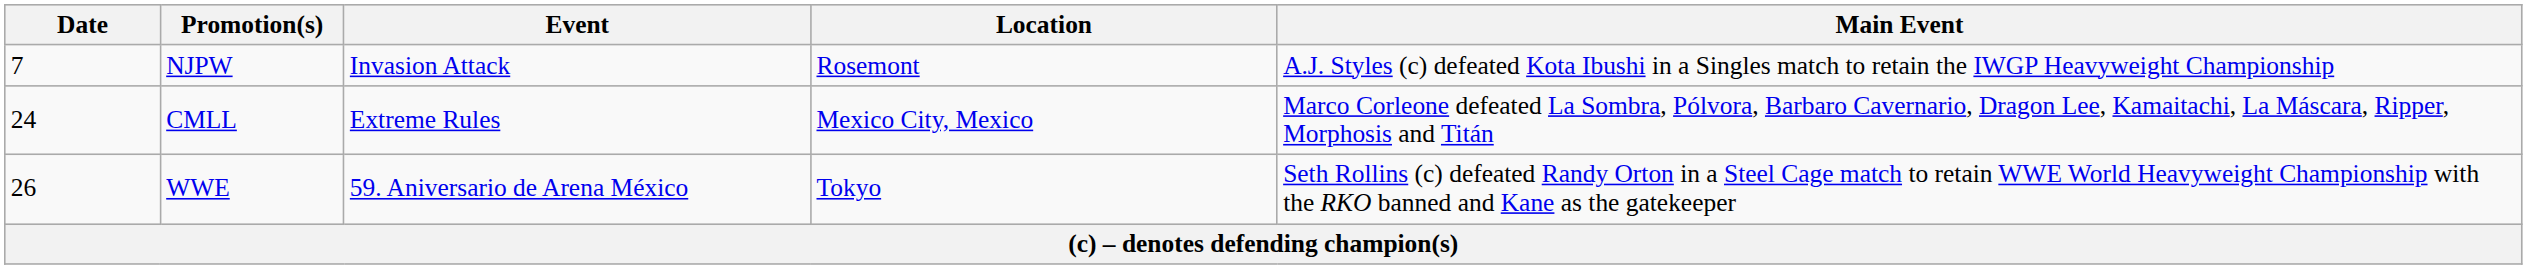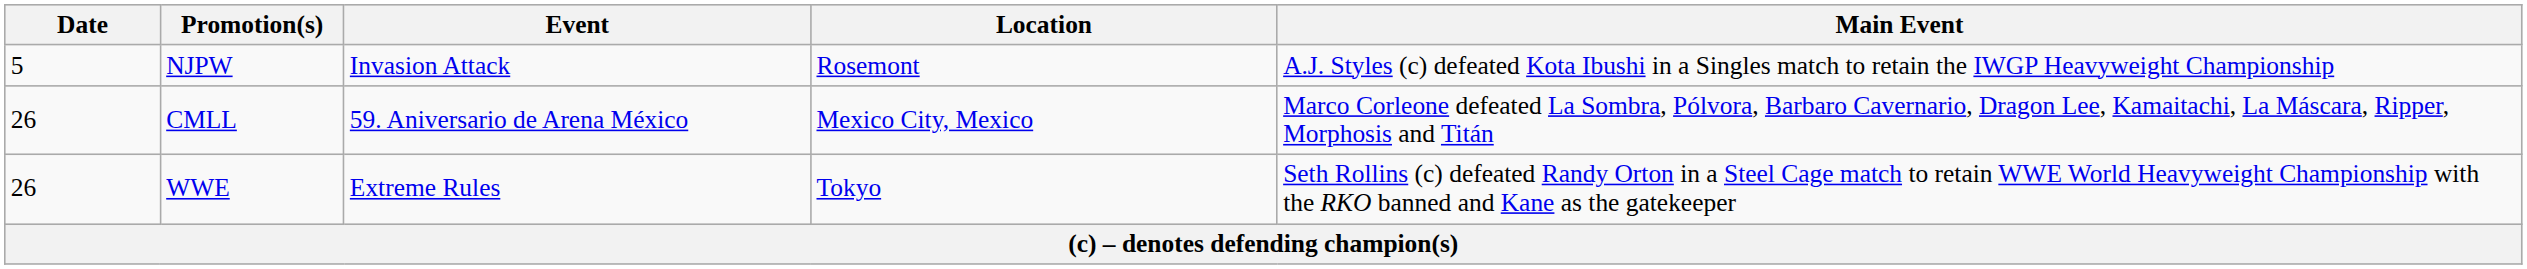 <table class="wikitable" style="width:100%;">
 <tr>
 <th width=5%>Date</th>
 <th width=5%>Promotion(s)</th>
 <th width=15%>Event</th>
 <th width=15%>Location</th>
 <th width=40%>Main Event</th>
 </tr>
 <tr>
-<td>7</td>
+<td>5</td>
 <td><a href='#'>NJPW</a></td>
 <td><a href='#'>Invasion Attack</a></td>
 <td><a href='#'>Rosemont</a></td>
 <td><a href='#'>A.J. Styles</a> (c) defeated <a href='#'>Kota Ibushi</a> in a Singles match to retain the <a href='#'>IWGP Heavyweight Championship</a></td>
 </tr>
 <tr>
-<td>24</td>
+<td>26</td>
 <td><a href='#'>CMLL</a></td>
-<td><a href='#'>Extreme Rules</a></td>
+<td><a href='#'>59. Aniversario de Arena México</a></td>
 <td><a href='#'>Mexico City, Mexico</a></td>
 <td><a href='#'>Marco Corleone</a> defeated <a href='#'>La Sombra</a>, <a href='#'>Pólvora</a>, <a href='#'>Barbaro Cavernario</a>, <a href='#'>Dragon Lee</a>, <a href='#'>Kamaitachi</a>, <a href='#'>La Máscara</a>, <a href='#'>Ripper</a>, <a href='#'>Morphosis</a> and <a href='#'>Titán</a></td>
 </tr>
 <tr>
 <td>26</td>
 <td><a href='#'>WWE</a></td>
-<td><a href='#'>59. Aniversario de Arena México</a></td>
+<td><a href='#'>Extreme Rules</a></td>
 <td><a href='#'>Tokyo</a></td>
 <td><a href='#'>Seth Rollins</a> (c) defeated <a href='#'>Randy Orton</a> in a <a href='#'>Steel Cage match</a> to retain <a href='#'>WWE World Heavyweight Championship</a> with the <em>RKO</em> banned and <a href='#'>Kane</a> as the gatekeeper</td>
 </tr>
 <tr>
 <th colspan="6">(c) – denotes defending champion(s)</th>
 </tr>
 </table>
